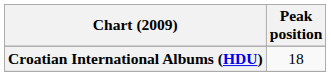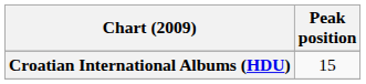 <table class="wikitable sortable plainrowheaders" style="text-align:center">
 <tr>
 <th scope="col">Chart (2009)</th>
 <th scope="col">Peak<br>position</th>
 </tr>
 <tr>
 </tr>
 <tr>
 </tr>
 <tr>
 </tr>
 <tr>
 <th scope="row">Croatian International Albums (<a href='#'>HDU</a>)</th>
-<td>18</td>
+<td>15</td>
 </tr>
 <tr>
 </tr>
 <tr>
 </tr>
 <tr>
 </tr>
 <tr>
 </tr>
 <tr>
 </tr>
 <tr>
 </tr>
 <tr>
 </tr>
 <tr>
 </tr>
 <tr>
 </tr>
 <tr>
 </tr>
 <tr>
 </tr>
 <tr>
 </tr>
 <tr>
 </tr>
 <tr>
 </tr>
 </table>
